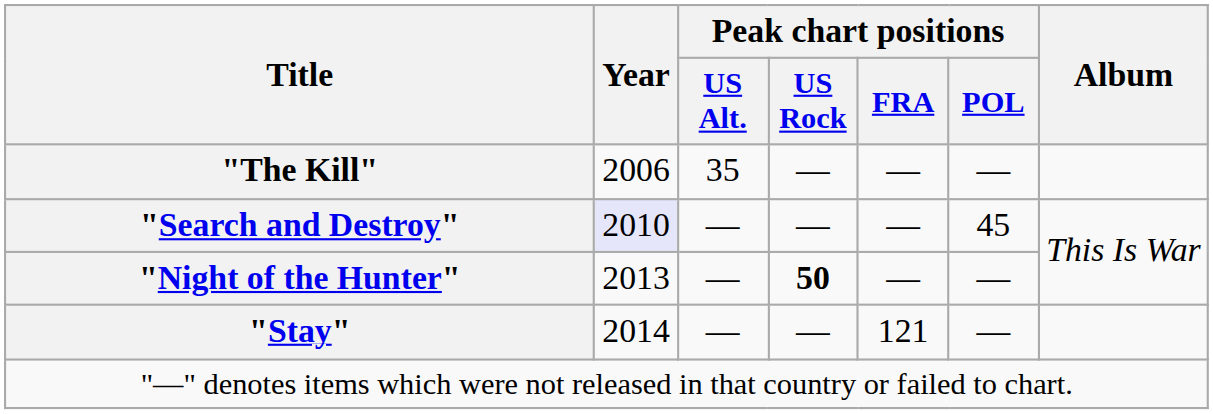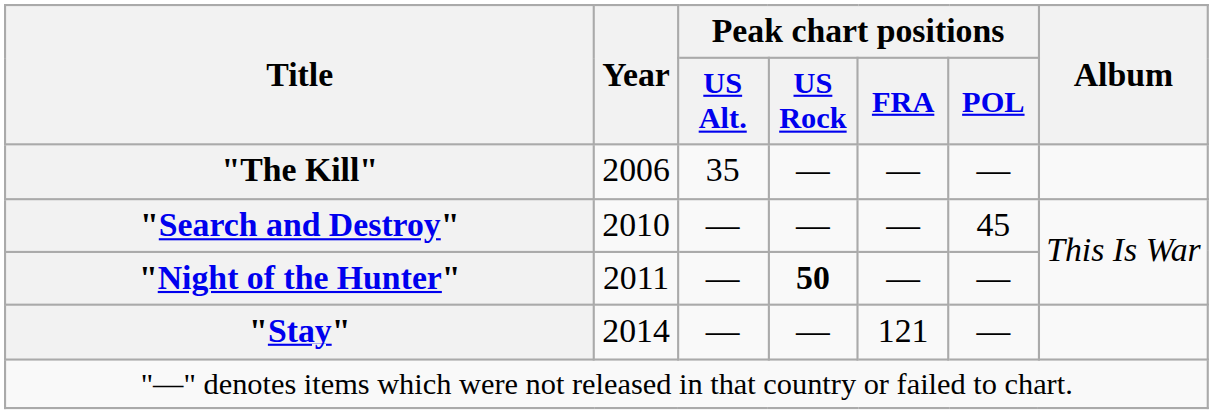 <table class="wikitable plainrowheaders" style="text-align:center;" border="1">
 <tr>
 <th scope="col" rowspan="2" style="width:17em;">Title</th>
 <th scope="col" rowspan="2">Year</th>
 <th scope="col" colspan="4">Peak chart positions</th>
 <th scope="col" rowspan="2">Album</th>
 </tr>
 <tr>
 <th scope="col" style="width:2.5em;font-size:90%;"><a href='#'>US<br>Alt.</a><br></th>
 <th scope="col" style="width:2.5em;font-size:90%;"><a href='#'>US<br>Rock</a><br></th>
 <th scope="col" style="width:2.5em;font-size:90%;"><a href='#'>FRA</a><br></th>
 <th scope="col" style="width:2.5em;font-size:90%;"><a href='#'>POL</a><br></th>
 </tr>
 <tr>
 <th scope="row">"The Kill"<br></th>
 <td>2006</td>
 <td>35</td>
 <td>—</td>
 <td>—</td>
 <td>—</td>
 <td></td>
 </tr>
 <tr>
 <th scope="row">"<a href='#'>Search and Destroy</a>"</th>
-<td style="background: lavender;">2010</td>
+<td>2010</td>
 <td>—</td>
 <td>—</td>
 <td>—</td>
 <td>45</td>
 <td rowspan="2"><em>This Is War</em></td>
 </tr>
 <tr>
 <th scope="row">"<a href='#'>Night of the Hunter</a>"</th>
-<td>2013</td>
+<td>2011</td>
 <td>—</td>
 <td><strong>50</strong></td>
 <td>—</td>
 <td>—</td>
 </tr>
 <tr>
 <th scope="row">"<a href='#'>Stay</a>"</th>
 <td>2014</td>
 <td>—</td>
 <td>—</td>
 <td>121</td>
 <td>—</td>
 <td></td>
 </tr>
 <tr>
 <td colspan="12" style="font-size:90%">"—" denotes items which were not released in that country or failed to chart.</td>
 </tr>
 </table>
